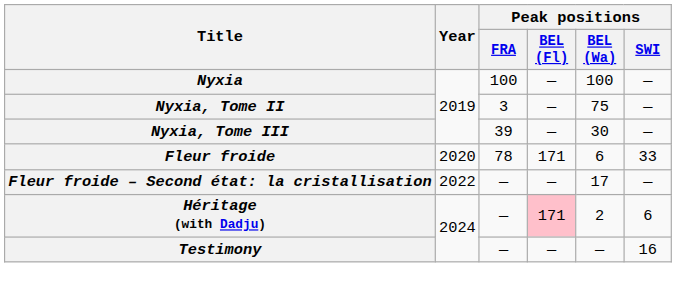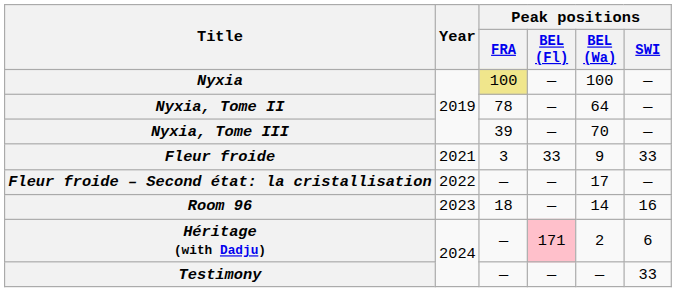 <table class="wikitable plainrowheaders" style="text-align:center">
 <tr>
 <th scope="col" rowspan="2">Title</th>
 <th scope="col" rowspan="2">Year</th>
 <th scope="col" colspan="4">Peak positions</th>
 </tr>
 <tr>
 <th scope="col" style="width:3em;font-size:90%;"><a href='#'>FRA</a><br></th>
 <th scope="col" style="width:3em;font-size:90%;"><a href='#'>BEL <br>(Fl)</a><br></th>
 <th scope="col" style="width:3em;font-size:90%;"><a href='#'>BEL <br>(Wa)</a><br></th>
 <th scope="col" style="width:3em;font-size:90%;"><a href='#'>SWI</a><br></th>
 </tr>
 <tr>
 <th scope="row"><em>Nyxia</em></th>
 <td rowspan=3>2019</td>
-<td>100</td>
+<td style="background: khaki;">100</td>
 <td>—</td>
 <td>100</td>
 <td>—</td>
 </tr>
 <tr>
 <th scope="row"><em>Nyxia, Tome II</em></th>
-<td>3</td>
+<td>78</td>
 <td>—</td>
-<td>75</td>
+<td>64</td>
 <td>—</td>
 </tr>
 <tr>
 <th scope="row"><em>Nyxia, Tome III</em></th>
 <td>39</td>
 <td>—</td>
-<td>30</td>
+<td>70</td>
 <td>—</td>
 </tr>
 <tr>
 <th scope="row"><em>Fleur froide</em></th>
-<td>2020</td>
-<td>78</td>
-<td>171</td>
-<td>6</td>
+<td>2021</td>
+<td>3</td>
+<td>33</td>
+<td>9</td>
 <td>33</td>
 </tr>
 <tr>
 <th scope="row"><em>Fleur froide – Second état: la cristallisation</em></th>
 <td>2022</td>
 <td>—</td>
 <td>—</td>
 <td>17</td>
 <td>—</td>
+</tr>
+<tr>
+<th scope="row"><em>Room 96</em></th>
+<td>2023</td>
+<td>18</td>
+<td>—</td>
+<td>14</td>
+<td>16</td>
 </tr>
 <tr>
 <th scope="row"><em>Héritage</em><br><small>(with <a href='#'>Dadju</a>)</small></th>
 <td rowspan=2>2024</td>
 <td>—</td>
 <td style="background: pink;">171</td>
 <td>2</td>
 <td>6</td>
 </tr>
 <tr>
 <th scope="row"><em>Testimony</em></th>
 <td>—</td>
 <td>—</td>
 <td>—</td>
-<td>16</td>
+<td>33</td>
 </tr>
 </table>
